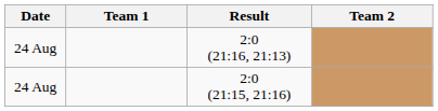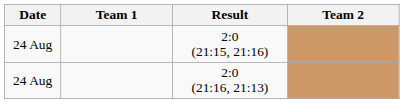 <table class="wikitable" style="text-align:center">
 <tr>
 <th width=60>Date</th>
 <th width=125>Team 1</th>
 <th width=130>Result</th>
 <th width=125>Team 2</th>
 </tr>
 <tr>
 <td>24 Aug</td>
 <td style="text-align:right;"></td>
-<td>2:0 <br> (21:16, 21:13)</td>
+<td>2:0 <br> (21:15, 21:16)</td>
 <td style="text-align:left;" bgcolor=#cc9966></td>
 </tr>
 <tr>
 <td>24 Aug</td>
 <td style="text-align:right;"></td>
-<td>2:0 <br> (21:15, 21:16)</td>
+<td>2:0 <br> (21:16, 21:13)</td>
 <td style="text-align:left;" bgcolor=#cc9966></td>
 </tr>
 </table>
